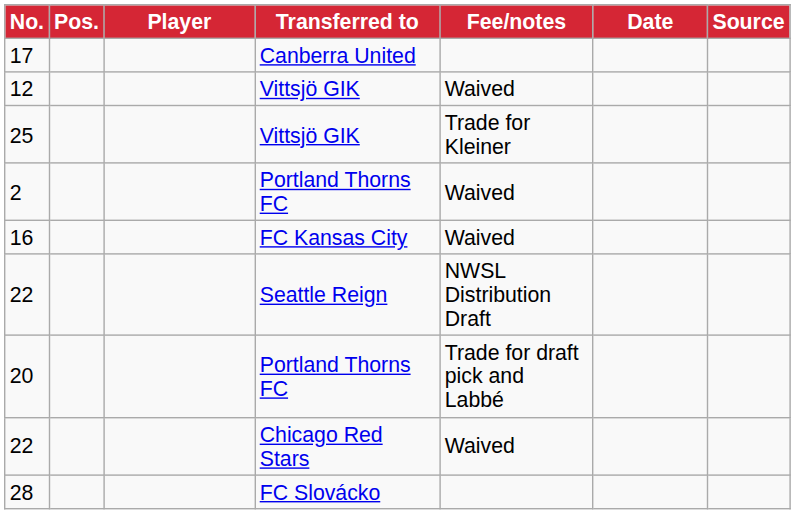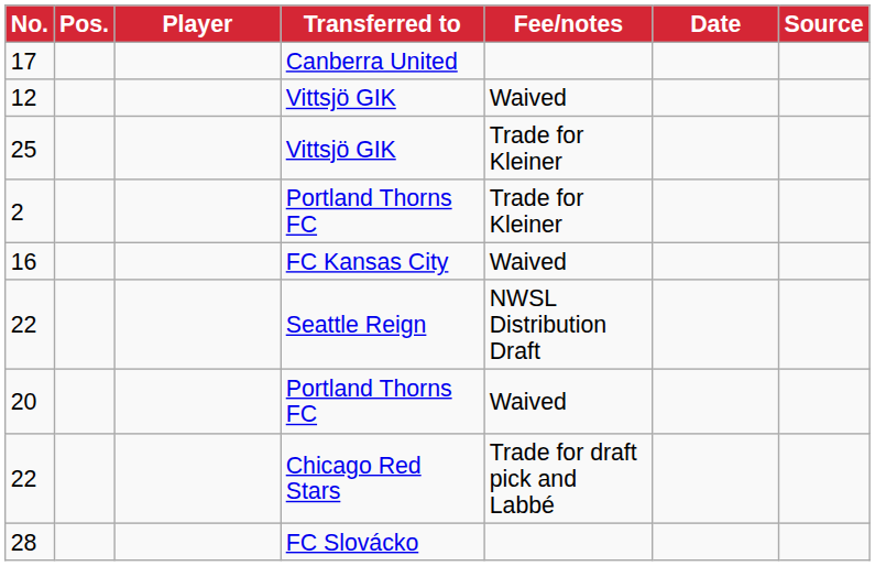 <table class="wikitable sortable" style="width:90%; text-align:center; font-size:95%; text-align:left;">
 <tr>
 <th style="color:white; background:#D52635; width:25px;"><strong>No.</strong></th>
 <th style="color:white; background:#D52635; width:25px;"><strong>Pos.</strong></th>
 <th style="color:white; background:#D52635; width:200px;"><strong>Player</strong></th>
 <th style="color:white; background:#D52635; width:200px;"><strong>Transferred to</strong></th>
 <th style="color:white; background:#D52635; width:150px;"><strong>Fee/notes</strong></th>
 <th style="color:white; background:#D52635; width:150px;"><strong>Date</strong></th>
 <th style="color:white; background:#D52635; width:25px;"><strong>Source</strong></th>
 </tr>
 <tr>
 <td>17</td>
 <td align=center></td>
 <td></td>
 <td> <a href='#'>Canberra United</a></td>
 <td></td>
 <td></td>
 <td></td>
 </tr>
 <tr>
 <td>12</td>
 <td align=center></td>
 <td></td>
 <td> <a href='#'>Vittsjö GIK</a></td>
 <td>Waived</td>
 <td></td>
 <td></td>
 </tr>
 <tr>
 <td>25</td>
 <td align=center></td>
 <td></td>
 <td> <a href='#'>Vittsjö GIK</a></td>
 <td>Trade for Kleiner</td>
 <td></td>
 <td></td>
 </tr>
 <tr>
 <td>2</td>
 <td align=center></td>
 <td></td>
 <td> <a href='#'>Portland Thorns FC</a></td>
-<td>Waived</td>
+<td>Trade for Kleiner</td>
 <td></td>
 <td></td>
 </tr>
 <tr>
 <td>16</td>
 <td align=center></td>
 <td></td>
 <td> <a href='#'>FC Kansas City</a></td>
 <td>Waived</td>
 <td></td>
 <td></td>
 </tr>
 <tr>
 <td>22</td>
 <td align=center></td>
 <td></td>
 <td> <a href='#'>Seattle Reign</a></td>
 <td>NWSL Distribution Draft</td>
 <td></td>
 <td></td>
 </tr>
 <tr>
 <td>20</td>
 <td align=center></td>
 <td></td>
 <td> <a href='#'>Portland Thorns FC</a></td>
-<td>Trade for draft pick and Labbé</td>
+<td>Waived</td>
 <td></td>
 <td></td>
 </tr>
 <tr>
 <td>22</td>
 <td align=center></td>
 <td></td>
 <td> <a href='#'>Chicago Red Stars</a></td>
-<td>Waived</td>
+<td>Trade for draft pick and Labbé</td>
 <td></td>
 <td></td>
 </tr>
 <tr>
 <td>28</td>
 <td align=center></td>
 <td></td>
 <td> <a href='#'>FC Slovácko</a></td>
 <td></td>
 <td></td>
 <td></td>
 </tr>
 </table>
